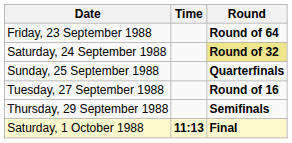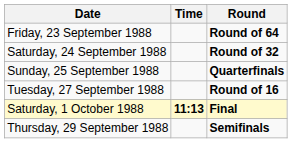 <table class="wikitable">
 <tr>
 <th>Date</th>
 <th>Time</th>
 <th>Round</th>
 </tr>
 <tr>
 <td>Friday, 23 September 1988</td>
 <td></td>
 <td><strong>Round of 64</strong></td>
 </tr>
 <tr>
 <td>Saturday, 24 September 1988</td>
 <td></td>
-<td style="background: khaki;"><strong>Round of 32</strong></td>
+<td><strong>Round of 32</strong></td>
 </tr>
 <tr>
 <td>Sunday, 25 September 1988</td>
 <td></td>
 <td><strong>Quarterfinals</strong></td>
 </tr>
 <tr>
 <td>Tuesday, 27 September 1988</td>
 <td></td>
 <td><strong>Round of 16</strong></td>
 </tr>
+<tr style=background:lemonchiffon>
+<td>Saturday, 1 October 1988</td>
+<td><strong>11:13</strong></td>
+<td><strong>Final</strong></td>
+</tr>
 <tr>
 <td>Thursday, 29 September 1988</td>
 <td></td>
 <td><strong>Semifinals</strong></td>
 </tr>
-<tr style=background:lemonchiffon>
-<td>Saturday, 1 October 1988</td>
-<td><strong>11:13</strong></td>
-<td><strong>Final</strong></td>
-</tr>
 </table>
